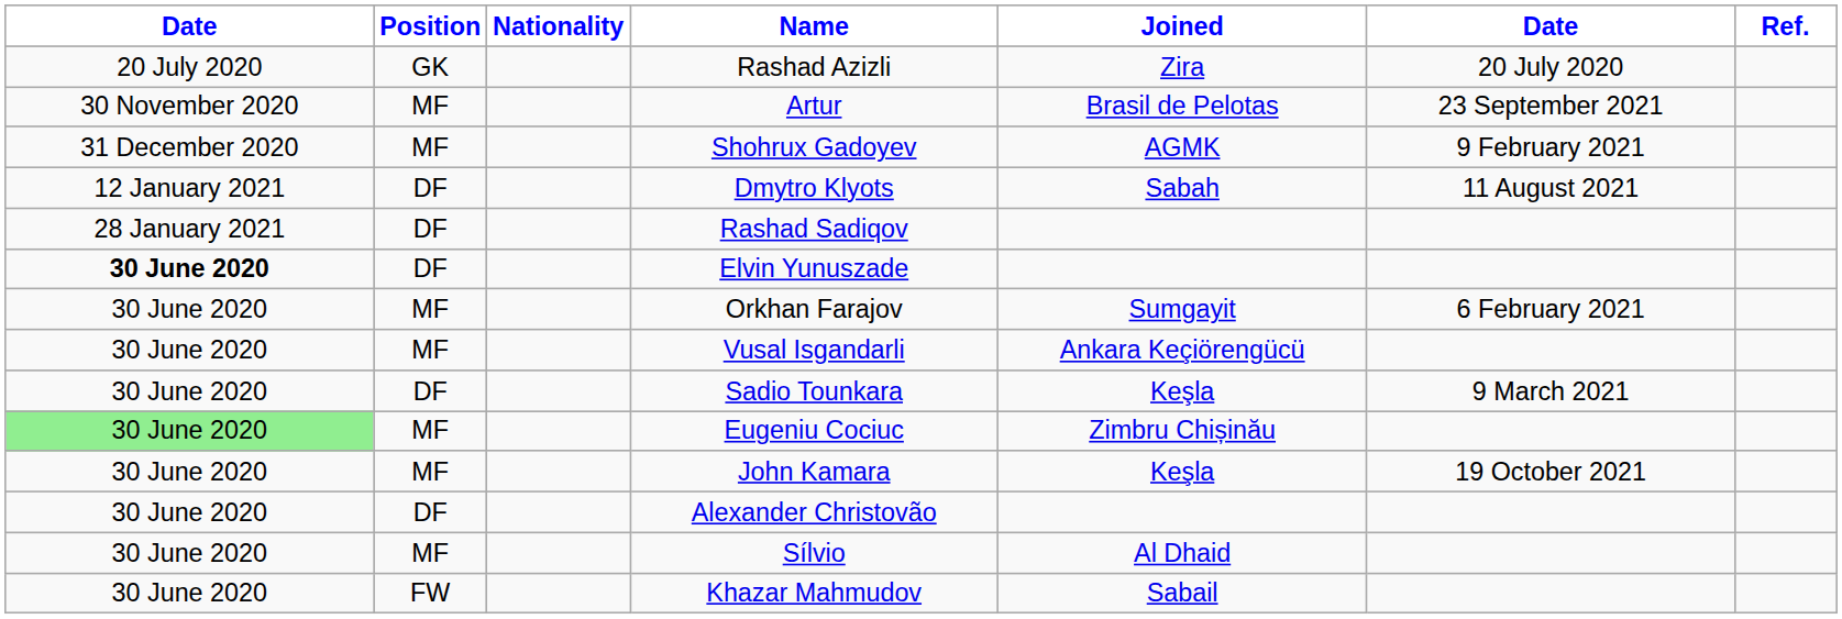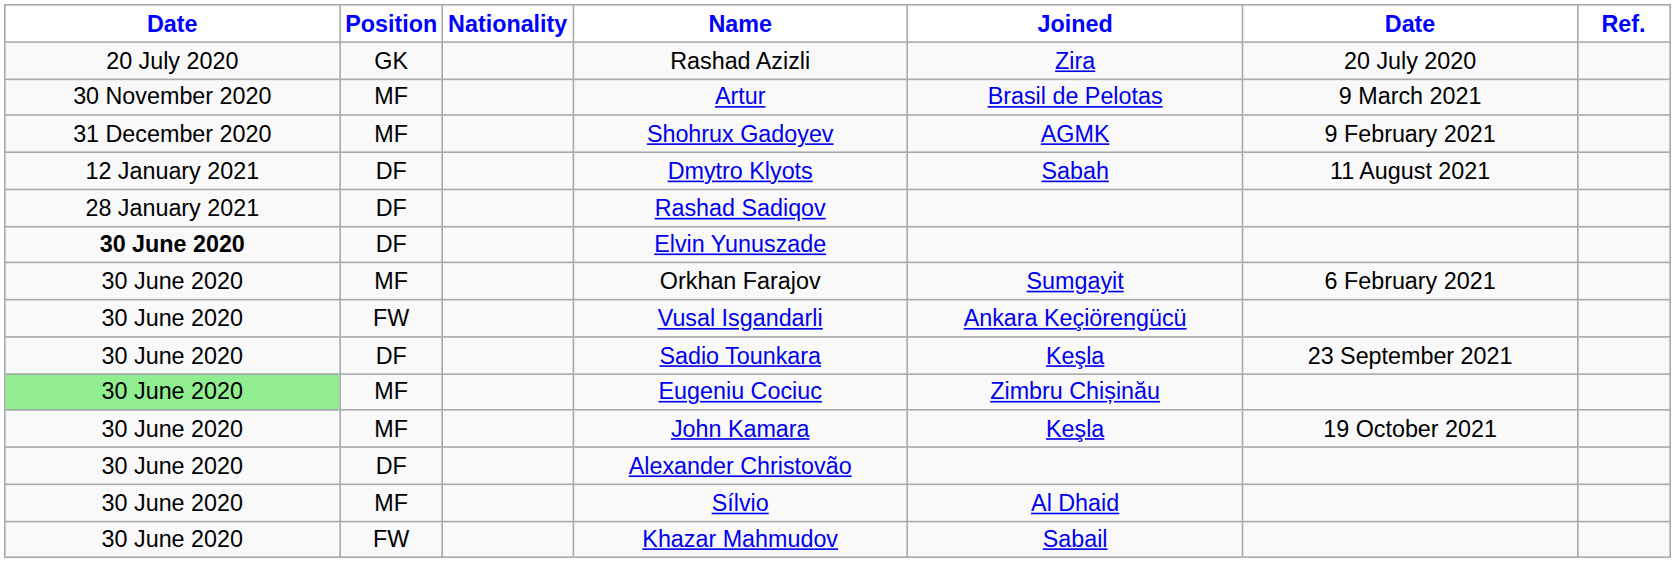 <table class="wikitable"  style="text-align:center; font-size:90%; ">
 <tr>
 <th style="background:white; color:blue; width:200px;">Date</th>
 <th style="background:white; color:blue; width:50px;">Position</th>
 <th style="background:white; color:blue; width:50px;">Nationality</th>
 <th style="background:white; color:blue; width:200px;">Name</th>
 <th style="background:white; color:blue; width:200px;">Joined</th>
 <th style="background:white; color:blue; width:200px;">Date</th>
 <th style="background:white; color:blue; width:50px;">Ref.</th>
 </tr>
 <tr>
 <td>20 July 2020</td>
 <td>GK</td>
 <td></td>
 <td>Rashad Azizli</td>
 <td><a href='#'>Zira</a></td>
 <td>20 July 2020</td>
 <td></td>
 </tr>
 <tr>
 <td>30 November 2020</td>
 <td>MF</td>
 <td></td>
 <td><a href='#'>Artur</a></td>
 <td><a href='#'>Brasil de Pelotas</a></td>
-<td>23 September 2021</td>
+<td>9 March 2021</td>
 <td></td>
 </tr>
 <tr>
 <td>31 December 2020</td>
 <td>MF</td>
 <td></td>
 <td><a href='#'>Shohrux Gadoyev</a></td>
 <td><a href='#'>AGMK</a></td>
 <td>9 February 2021</td>
 <td></td>
 </tr>
 <tr>
 <td>12 January 2021</td>
 <td>DF</td>
 <td></td>
 <td><a href='#'>Dmytro Klyots</a></td>
 <td><a href='#'>Sabah</a></td>
 <td>11 August 2021</td>
 <td></td>
 </tr>
 <tr>
 <td>28 January 2021</td>
 <td>DF</td>
 <td></td>
 <td><a href='#'>Rashad Sadiqov</a></td>
 <td></td>
 <td></td>
 <td></td>
 </tr>
 <tr>
 <td><strong>30 June 2020</strong></td>
 <td>DF</td>
 <td></td>
 <td><a href='#'>Elvin Yunuszade</a></td>
 <td></td>
 <td></td>
 <td></td>
 </tr>
 <tr>
 <td>30 June 2020</td>
 <td>MF</td>
 <td></td>
 <td>Orkhan Farajov</td>
 <td><a href='#'>Sumgayit</a></td>
 <td>6 February 2021</td>
 <td></td>
 </tr>
 <tr>
 <td>30 June 2020</td>
-<td>MF</td>
+<td>FW</td>
 <td></td>
 <td><a href='#'>Vusal Isgandarli</a></td>
 <td><a href='#'>Ankara Keçiörengücü</a></td>
 <td></td>
 <td></td>
 </tr>
 <tr>
 <td>30 June 2020</td>
 <td>DF</td>
 <td></td>
 <td><a href='#'>Sadio Tounkara</a></td>
 <td><a href='#'>Keşla</a></td>
-<td>9 March 2021</td>
+<td>23 September 2021</td>
 <td></td>
 </tr>
 <tr>
 <td style="background: lightgreen;">30 June 2020</td>
 <td>MF</td>
 <td></td>
 <td><a href='#'>Eugeniu Cociuc</a></td>
 <td><a href='#'>Zimbru Chișinău</a></td>
 <td></td>
 <td></td>
 </tr>
 <tr>
 <td>30 June 2020</td>
 <td>MF</td>
 <td></td>
 <td><a href='#'>John Kamara</a></td>
 <td><a href='#'>Keşla</a></td>
 <td>19 October 2021</td>
 <td></td>
 </tr>
 <tr>
 <td>30 June 2020</td>
 <td>DF</td>
 <td></td>
 <td><a href='#'>Alexander Christovão</a></td>
 <td></td>
 <td></td>
 <td></td>
 </tr>
 <tr>
 <td>30 June 2020</td>
 <td>MF</td>
 <td></td>
 <td><a href='#'>Sílvio</a></td>
 <td><a href='#'>Al Dhaid</a></td>
 <td></td>
 <td></td>
 </tr>
 <tr>
 <td>30 June 2020</td>
 <td>FW</td>
 <td></td>
 <td><a href='#'>Khazar Mahmudov</a></td>
 <td><a href='#'>Sabail</a></td>
 <td></td>
 <td></td>
 </tr>
 </table>
